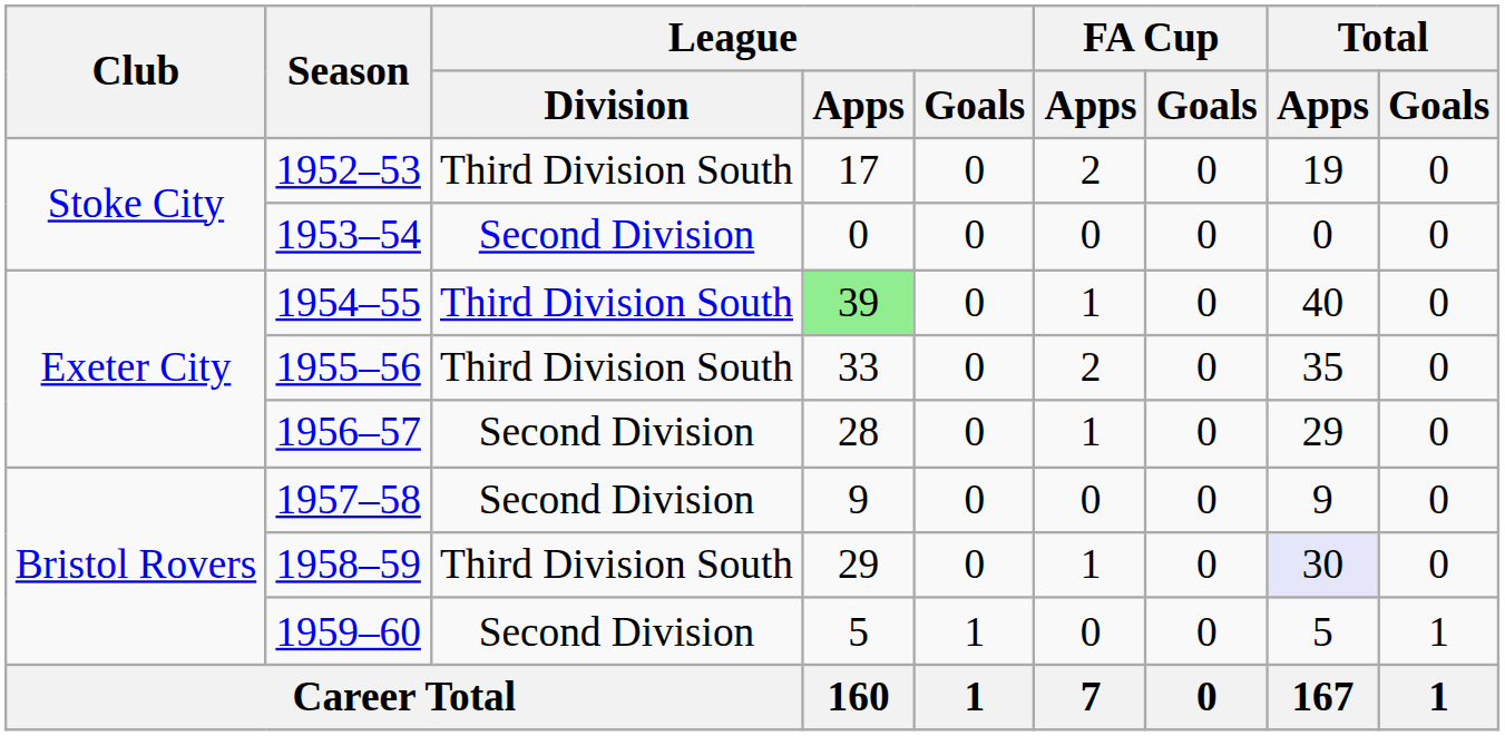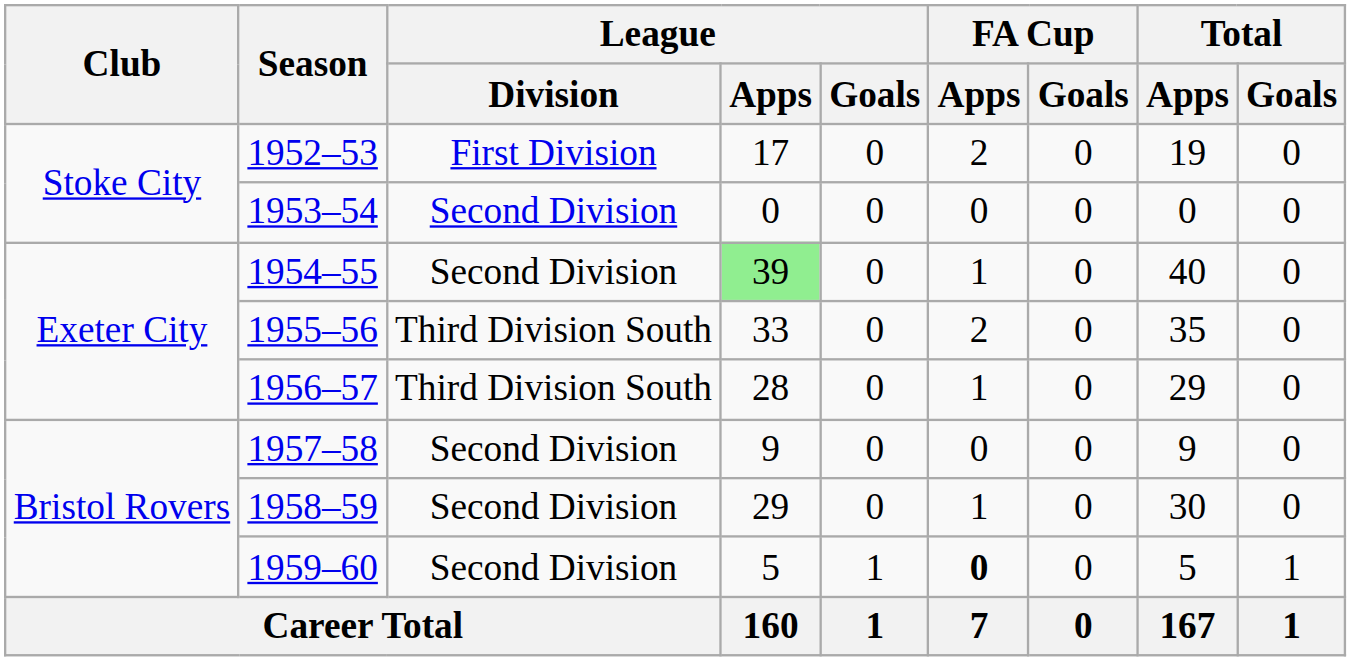 <table class="wikitable" style="text-align: center;">
 <tr>
 <th rowspan="2">Club</th>
 <th rowspan="2">Season</th>
 <th colspan="3">League</th>
 <th colspan="2">FA Cup</th>
 <th colspan="2">Total</th>
 </tr>
 <tr>
 <th>Division</th>
 <th>Apps</th>
 <th>Goals</th>
 <th>Apps</th>
 <th>Goals</th>
 <th>Apps</th>
 <th>Goals</th>
 </tr>
 <tr>
 <td rowspan="2"><a href='#'>Stoke City</a></td>
 <td><a href='#'>1952–53</a></td>
-<td>Third Division South</td>
+<td><a href='#'>First Division</a></td>
 <td>17</td>
 <td>0</td>
 <td>2</td>
 <td>0</td>
 <td>19</td>
 <td>0</td>
 </tr>
 <tr>
 <td><a href='#'>1953–54</a></td>
 <td><a href='#'>Second Division</a></td>
 <td>0</td>
 <td>0</td>
 <td>0</td>
 <td>0</td>
 <td>0</td>
 <td>0</td>
 </tr>
 <tr>
 <td rowspan="3"><a href='#'>Exeter City</a></td>
 <td><a href='#'>1954–55</a></td>
-<td><a href='#'>Third Division South</a></td>
+<td>Second Division</td>
 <td style="background: lightgreen;">39</td>
 <td>0</td>
 <td>1</td>
 <td>0</td>
 <td>40</td>
 <td>0</td>
 </tr>
 <tr>
 <td><a href='#'>1955–56</a></td>
 <td>Third Division South</td>
 <td>33</td>
 <td>0</td>
 <td>2</td>
 <td>0</td>
 <td>35</td>
 <td>0</td>
 </tr>
 <tr>
 <td><a href='#'>1956–57</a></td>
-<td>Second Division</td>
+<td>Third Division South</td>
 <td>28</td>
 <td>0</td>
 <td>1</td>
 <td>0</td>
 <td>29</td>
 <td>0</td>
 </tr>
 <tr>
 <td rowspan="3"><a href='#'>Bristol Rovers</a></td>
 <td><a href='#'>1957–58</a></td>
 <td>Second Division</td>
 <td>9</td>
 <td>0</td>
 <td>0</td>
 <td>0</td>
 <td>9</td>
 <td>0</td>
 </tr>
 <tr>
 <td><a href='#'>1958–59</a></td>
-<td>Third Division South</td>
+<td>Second Division</td>
 <td>29</td>
 <td>0</td>
 <td>1</td>
 <td>0</td>
-<td style="background: lavender;">30</td>
+<td>30</td>
 <td>0</td>
 </tr>
 <tr>
 <td><a href='#'>1959–60</a></td>
 <td>Second Division</td>
 <td>5</td>
 <td>1</td>
-<td>0</td>
+<td><strong>0</strong></td>
 <td>0</td>
 <td>5</td>
 <td>1</td>
 </tr>
 <tr>
 <th colspan="3">Career Total</th>
 <th>160</th>
 <th>1</th>
 <th>7</th>
 <th>0</th>
 <th>167</th>
 <th>1</th>
 </tr>
 </table>
